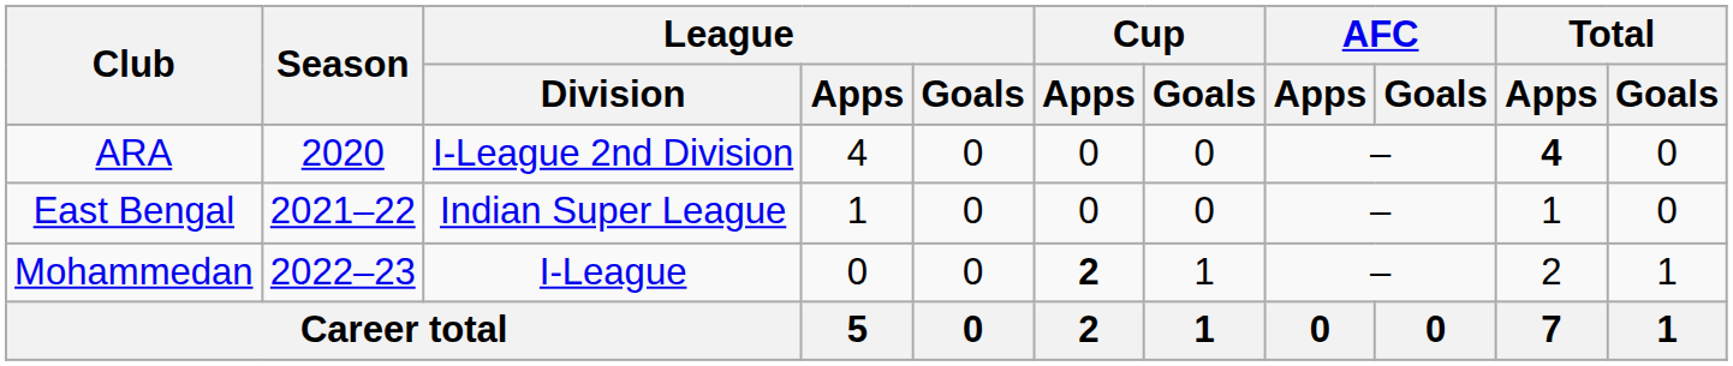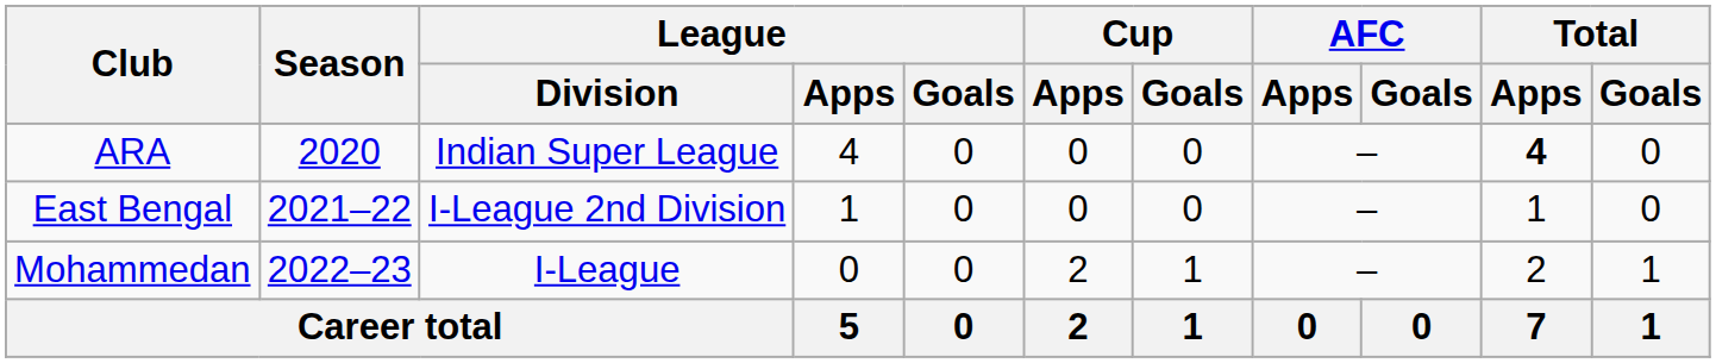 <table class="wikitable" style="text-align: center;">
 <tr>
 <th rowspan="2">Club</th>
 <th rowspan="2">Season</th>
 <th colspan="3">League</th>
 <th colspan="2">Cup</th>
 <th colspan="2"><a href='#'>AFC</a></th>
 <th colspan="2">Total</th>
 </tr>
 <tr>
 <th>Division</th>
 <th>Apps</th>
 <th>Goals</th>
 <th>Apps</th>
 <th>Goals</th>
 <th>Apps</th>
 <th>Goals</th>
 <th>Apps</th>
 <th>Goals</th>
 </tr>
 <tr>
 <td rowspan="1"><a href='#'>ARA</a></td>
 <td><a href='#'>2020</a></td>
-<td rowspan="1"><a href='#'>I-League 2nd Division</a></td>
+<td rowspan="1"><a href='#'>Indian Super League</a></td>
 <td>4</td>
 <td>0</td>
 <td>0</td>
 <td>0</td>
 <td colspan="2">–</td>
 <td><strong>4</strong></td>
 <td>0</td>
 </tr>
 <tr>
 <td rowspan="1"><a href='#'>East Bengal</a></td>
 <td><a href='#'>2021–22</a></td>
-<td rowspan="1"><a href='#'>Indian Super League</a></td>
+<td rowspan="1"><a href='#'>I-League 2nd Division</a></td>
 <td>1</td>
 <td>0</td>
 <td>0</td>
 <td>0</td>
 <td colspan="2">–</td>
 <td>1</td>
 <td>0</td>
 </tr>
 <tr>
 <td rowspan="1"><a href='#'>Mohammedan</a></td>
 <td><a href='#'>2022–23</a></td>
 <td rowspan="1"><a href='#'>I-League</a></td>
 <td>0</td>
 <td>0</td>
-<td><strong>2</strong></td>
+<td>2</td>
 <td>1</td>
 <td colspan="2">–</td>
 <td>2</td>
 <td>1</td>
 </tr>
 <tr>
 <th colspan="3">Career total</th>
 <th>5</th>
 <th>0</th>
 <th>2</th>
 <th>1</th>
 <th>0</th>
 <th>0</th>
 <th>7</th>
 <th>1</th>
 </tr>
 </table>
